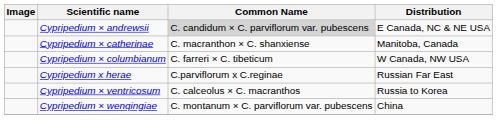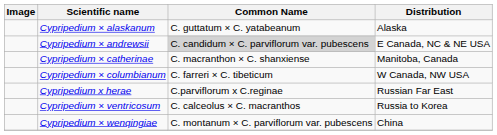 <table class="wikitable">
 <tr>
 <th>Image</th>
 <th>Scientific name</th>
 <th>Common Name</th>
 <th>Distribution</th>
+</tr>
+<tr>
+<td></td>
+<td><em><a href='#'>Cypripedium × alaskanum</a></em></td>
+<td>C. guttatum × C. yatabeanum</td>
+<td>Alaska</td>
 </tr>
 <tr>
 <td></td>
 <td><em><a href='#'>Cypripedium × andrewsii</a></em></td>
 <td style="background: lightgrey;">C. candidum × C. parviflorum var. pubescens</td>
 <td>E Canada, NC & NE USA</td>
 </tr>
 <tr>
 <td></td>
 <td><em><a href='#'>Cypripedium × catherinae</a></em></td>
 <td>C. macranthon × C. shanxiense</td>
 <td>Manitoba, Canada</td>
 </tr>
 <tr>
 <td></td>
 <td><em><a href='#'>Cypripedium × columbianum</a></em></td>
 <td>C. farreri × C. tibeticum</td>
 <td>W Canada, NW USA</td>
 </tr>
 <tr>
 <td></td>
 <td><em><a href='#'>Cypripedium x herae</a></em></td>
 <td>C.parviflorum x C.reginae</td>
 <td>Russian Far East</td>
 </tr>
 <tr>
 <td></td>
 <td><em><a href='#'>Cypripedium × ventricosum</a></em></td>
 <td>C. calceolus × C. macranthos</td>
 <td>Russia to Korea</td>
 </tr>
 <tr>
 <td></td>
 <td><em><a href='#'>Cypripedium × wenqingiae</a></em></td>
 <td>C. montanum × C. parviflorum var. pubescens</td>
 <td>China</td>
 </tr>
 <tr>
 </tr>
 </table>
